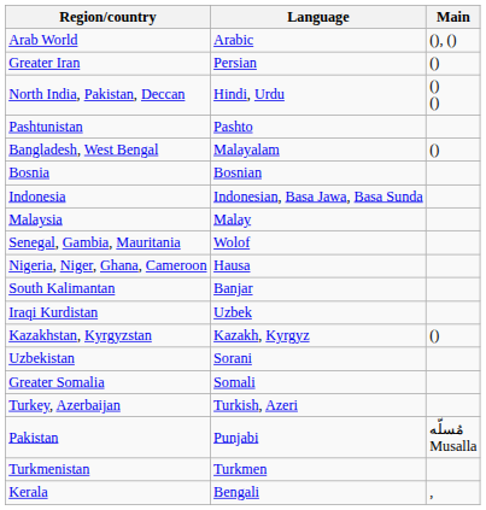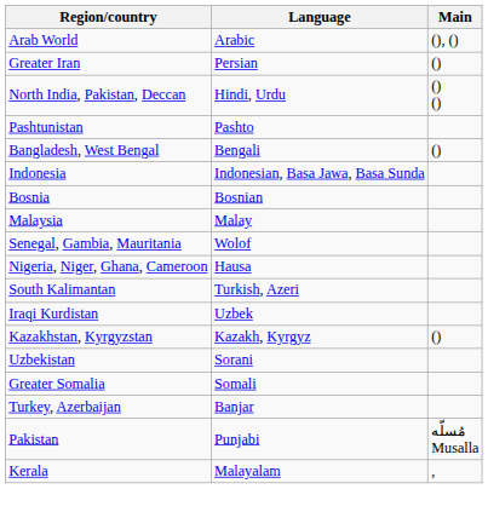 <table class="wikitable">
 <tr>
 <th>Region/country</th>
 <th>Language</th>
 <th>Main</th>
 </tr>
 <tr>
 <td><a href='#'>Arab World</a></td>
 <td><a href='#'>Arabic</a></td>
 <td>  (),   ()</td>
 </tr>
 <tr>
 <td><a href='#'>Greater Iran</a></td>
 <td><a href='#'>Persian</a></td>
 <td> ()</td>
 </tr>
 <tr>
 <td><a href='#'>North India</a>, <a href='#'>Pakistan</a>, <a href='#'>Deccan</a></td>
 <td><a href='#'>Hindi</a>, <a href='#'>Urdu</a></td>
 <td> ()<br> ()</td>
 </tr>
 <tr>
 <td><a href='#'>Pashtunistan</a></td>
 <td><a href='#'>Pashto</a></td>
 <td></td>
 </tr>
 <tr>
 <td><a href='#'>Bangladesh</a>, <a href='#'>West Bengal</a></td>
-<td><a href='#'>Malayalam</a></td>
+<td><a href='#'>Bengali</a></td>
 <td> ()</td>
+</tr>
+<tr>
+<td><a href='#'>Indonesia</a></td>
+<td><a href='#'>Indonesian</a>, <a href='#'>Basa Jawa</a>, <a href='#'>Basa Sunda</a></td>
+<td></td>
 </tr>
 <tr>
 <td><a href='#'>Bosnia</a></td>
 <td><a href='#'>Bosnian</a></td>
-<td></td>
-</tr>
-<tr>
-<td><a href='#'>Indonesia</a></td>
-<td><a href='#'>Indonesian</a>, <a href='#'>Basa Jawa</a>, <a href='#'>Basa Sunda</a></td>
 <td></td>
 </tr>
 <tr>
 <td><a href='#'>Malaysia</a></td>
 <td><a href='#'>Malay</a></td>
 <td></td>
 </tr>
 <tr>
 <td><a href='#'>Senegal</a>, <a href='#'>Gambia</a>, <a href='#'>Mauritania</a></td>
 <td><a href='#'>Wolof</a></td>
 <td></td>
 </tr>
 <tr>
 <td><a href='#'>Nigeria</a>, <a href='#'>Niger</a>, <a href='#'>Ghana</a>, <a href='#'>Cameroon</a></td>
 <td><a href='#'>Hausa</a></td>
 <td></td>
 </tr>
 <tr>
 <td><a href='#'>South Kalimantan</a></td>
-<td><a href='#'>Banjar</a></td>
+<td><a href='#'>Turkish</a>, <a href='#'>Azeri</a></td>
 <td></td>
 </tr>
 <tr>
 <td><a href='#'>Iraqi Kurdistan</a></td>
 <td><a href='#'>Uzbek</a></td>
 <td></td>
 </tr>
 <tr>
 <td><a href='#'>Kazakhstan</a>, <a href='#'>Kyrgyzstan</a></td>
 <td><a href='#'>Kazakh</a>, <a href='#'>Kyrgyz</a></td>
 <td> ()</td>
 </tr>
 <tr>
 <td><a href='#'>Uzbekistan</a></td>
 <td><a href='#'>Sorani</a></td>
 <td></td>
 </tr>
 <tr>
 <td><a href='#'>Greater Somalia</a></td>
 <td><a href='#'>Somali</a></td>
 <td></td>
 </tr>
 <tr>
 <td><a href='#'>Turkey</a>, <a href='#'>Azerbaijan</a></td>
-<td><a href='#'>Turkish</a>, <a href='#'>Azeri</a></td>
+<td><a href='#'>Banjar</a></td>
 <td></td>
 </tr>
 <tr>
 <td><a href='#'>Pakistan</a></td>
 <td><a href='#'>Punjabi</a></td>
 <td>مُسلّه<br>Musalla</td>
 </tr>
 <tr>
-<td><a href='#'>Turkmenistan</a></td>
-<td><a href='#'>Turkmen</a></td>
-<td></td>
-</tr>
-<tr>
 <td><a href='#'>Kerala</a></td>
-<td><a href='#'>Bengali</a></td>
+<td><a href='#'>Malayalam</a></td>
 <td>, </td>
 </tr>
 </table>
